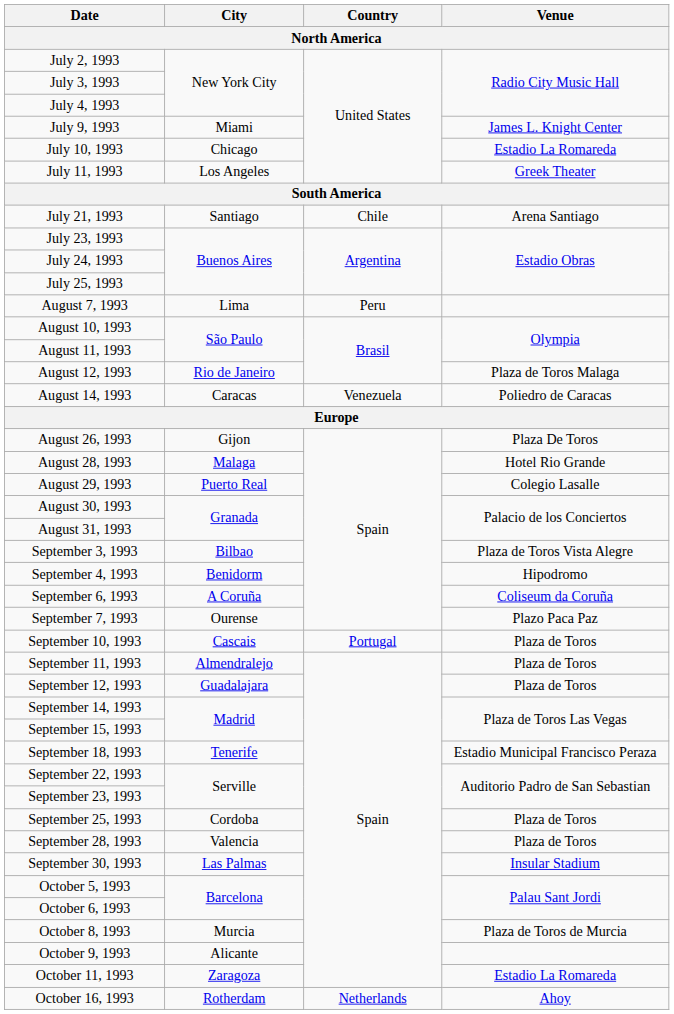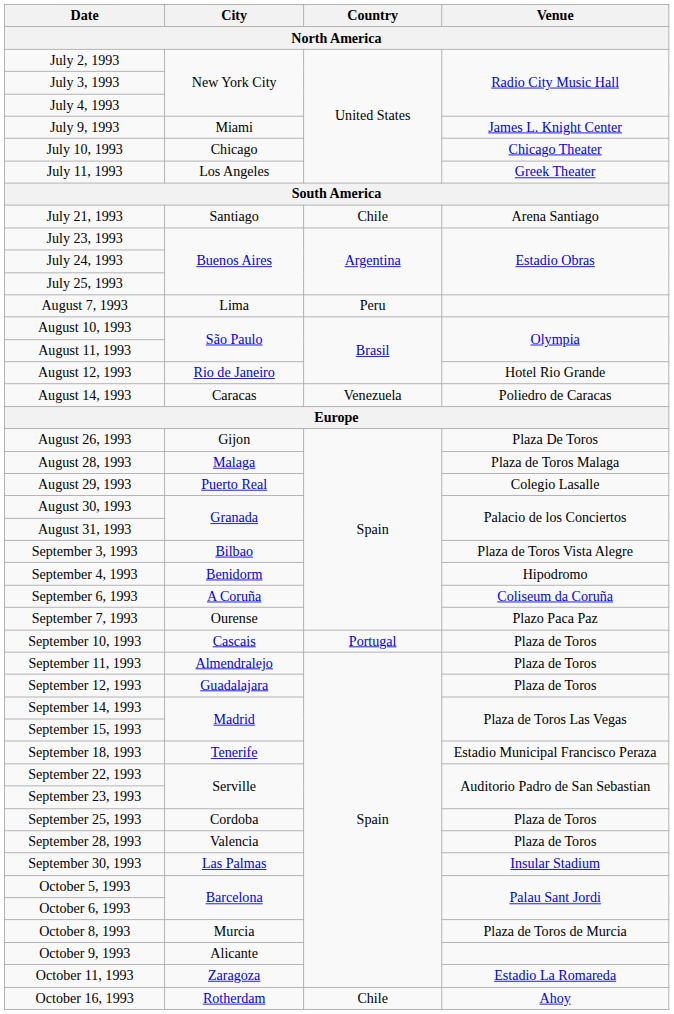 <table class="wikitable" style="text-align:center;">
 <tr>
 <th style="width:175px;">Date</th>
 <th style="width:150px;">City</th>
 <th style="width:150px;">Country</th>
 <th style="width:250px;">Venue</th>
 </tr>
 <tr>
 <th colspan="4">North America</th>
 </tr>
 <tr>
 <td>July 2, 1993</td>
 <td rowspan="3">New York City</td>
 <td rowspan="6">United States</td>
 <td rowspan="3"><a href='#'>Radio City Music Hall</a></td>
 </tr>
 <tr>
 <td>July 3, 1993</td>
 </tr>
 <tr>
 <td>July 4, 1993</td>
 </tr>
 <tr>
 <td>July 9, 1993</td>
 <td>Miami</td>
 <td><a href='#'>James L. Knight Center</a></td>
 </tr>
 <tr>
 <td>July 10, 1993</td>
 <td>Chicago</td>
-<td><a href='#'>Estadio La Romareda</a></td>
+<td><a href='#'>Chicago Theater</a></td>
 </tr>
 <tr>
 <td>July 11, 1993</td>
 <td>Los Angeles</td>
 <td><a href='#'>Greek Theater</a></td>
 </tr>
 <tr>
 <th colspan="4">South America</th>
 </tr>
 <tr>
 <td>July 21, 1993</td>
 <td>Santiago</td>
 <td>Chile</td>
 <td>Arena Santiago</td>
 </tr>
 <tr>
 <td>July 23, 1993</td>
 <td rowspan="3"><a href='#'>Buenos Aires</a></td>
 <td rowspan="3"><a href='#'>Argentina</a></td>
 <td rowspan="3"><a href='#'>Estadio Obras</a></td>
 </tr>
 <tr>
 <td>July 24, 1993</td>
 </tr>
 <tr>
 <td>July 25, 1993</td>
 </tr>
 <tr>
 <td>August 7, 1993</td>
 <td>Lima</td>
 <td>Peru</td>
 <td></td>
 </tr>
 <tr>
 <td>August 10, 1993</td>
 <td rowspan="2"><a href='#'>São Paulo</a></td>
 <td rowspan="3"><a href='#'>Brasil</a></td>
 <td rowspan="2"><a href='#'>Olympia</a></td>
 </tr>
 <tr>
 <td>August 11, 1993</td>
 </tr>
 <tr>
 <td>August 12, 1993</td>
 <td><a href='#'>Rio de Janeiro</a></td>
-<td>Plaza de Toros Malaga</td>
+<td>Hotel Rio Grande</td>
 </tr>
 <tr>
 <td>August 14, 1993</td>
 <td>Caracas</td>
 <td>Venezuela</td>
 <td>Poliedro de Caracas</td>
 </tr>
 <tr>
 <th colspan="4">Europe</th>
 </tr>
 <tr>
 <td>August 26, 1993</td>
 <td>Gijon</td>
 <td rowspan="9">Spain</td>
 <td>Plaza De Toros</td>
 </tr>
 <tr>
 <td>August 28, 1993</td>
 <td><a href='#'>Malaga</a></td>
-<td>Hotel Rio Grande</td>
+<td>Plaza de Toros Malaga</td>
 </tr>
 <tr>
 <td>August 29, 1993</td>
 <td><a href='#'>Puerto Real</a></td>
 <td>Colegio Lasalle</td>
 </tr>
 <tr>
 <td>August 30, 1993</td>
 <td rowspan="2"><a href='#'>Granada</a></td>
 <td rowspan="2">Palacio de los Conciertos</td>
 </tr>
 <tr>
 <td>August 31, 1993</td>
 </tr>
 <tr>
 <td>September 3, 1993</td>
 <td><a href='#'>Bilbao</a></td>
 <td>Plaza de Toros Vista Alegre</td>
 </tr>
 <tr>
 <td>September 4, 1993</td>
 <td><a href='#'>Benidorm</a></td>
 <td>Hipodromo</td>
 </tr>
 <tr>
 <td>September 6, 1993</td>
 <td><a href='#'>A Coruña</a></td>
 <td><a href='#'>Coliseum da Coruña</a></td>
 </tr>
 <tr>
 <td>September 7, 1993</td>
 <td>Ourense</td>
 <td>Plazo Paca Paz</td>
 </tr>
 <tr>
 <td>September 10, 1993</td>
 <td><a href='#'>Cascais</a></td>
 <td><a href='#'>Portugal</a></td>
 <td>Plaza de Toros</td>
 </tr>
 <tr>
 <td>September 11, 1993</td>
 <td><a href='#'>Almendralejo</a></td>
 <td rowspan="15">Spain</td>
 <td>Plaza de Toros</td>
 </tr>
 <tr>
 <td>September 12, 1993</td>
 <td><a href='#'>Guadalajara</a></td>
 <td>Plaza de Toros</td>
 </tr>
 <tr>
 <td>September 14, 1993</td>
 <td rowspan="2"><a href='#'>Madrid</a></td>
 <td rowspan="2">Plaza de Toros Las Vegas</td>
 </tr>
 <tr>
 <td>September 15, 1993</td>
 </tr>
 <tr>
 <td>September 18, 1993</td>
 <td><a href='#'>Tenerife</a></td>
 <td>Estadio Municipal Francisco Peraza</td>
 </tr>
 <tr>
 <td>September 22, 1993</td>
 <td rowspan="2">Serville</td>
 <td rowspan="2">Auditorio Padro de San Sebastian</td>
 </tr>
 <tr>
 <td>September 23, 1993</td>
 </tr>
 <tr>
 <td>September 25, 1993</td>
 <td>Cordoba</td>
 <td>Plaza de Toros</td>
 </tr>
 <tr>
 <td>September 28, 1993</td>
 <td>Valencia</td>
 <td>Plaza de Toros</td>
 </tr>
 <tr>
 <td>September 30, 1993</td>
 <td><a href='#'>Las Palmas</a></td>
 <td><a href='#'>Insular Stadium</a></td>
 </tr>
 <tr>
 <td>October 5, 1993</td>
 <td rowspan="2"><a href='#'>Barcelona</a></td>
 <td rowspan="2"><a href='#'>Palau Sant Jordi</a></td>
 </tr>
 <tr>
 <td>October 6, 1993</td>
 </tr>
 <tr>
 <td>October 8, 1993</td>
 <td>Murcia</td>
 <td>Plaza de Toros de Murcia</td>
 </tr>
 <tr>
 <td>October 9, 1993</td>
 <td>Alicante</td>
 <td></td>
 </tr>
 <tr>
 <td>October 11, 1993</td>
 <td><a href='#'>Zaragoza</a></td>
 <td><a href='#'>Estadio La Romareda</a></td>
 </tr>
 <tr>
 <td>October 16, 1993</td>
 <td><a href='#'>Rotherdam</a></td>
-<td><a href='#'>Netherlands</a></td>
+<td>Chile</td>
 <td><a href='#'>Ahoy</a></td>
 </tr>
 </table>
